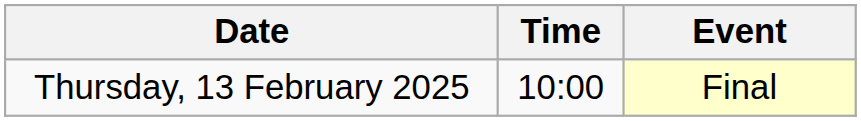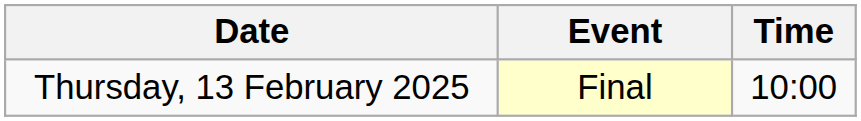 <table class = "wikitable" style="text-align:center;">
 <tr>
 <th width=220>Date</th>
+<th width=100>Event</th>
 <th width=50>Time</th>
-<th width=100>Event</th>
 </tr>
 <tr>
 <td>Thursday, 13 February 2025</td>
+<td bgcolor=ffffcc>Final</td>
 <td>10:00</td>
-<td bgcolor=ffffcc>Final</td>
 </tr>
 </table>
